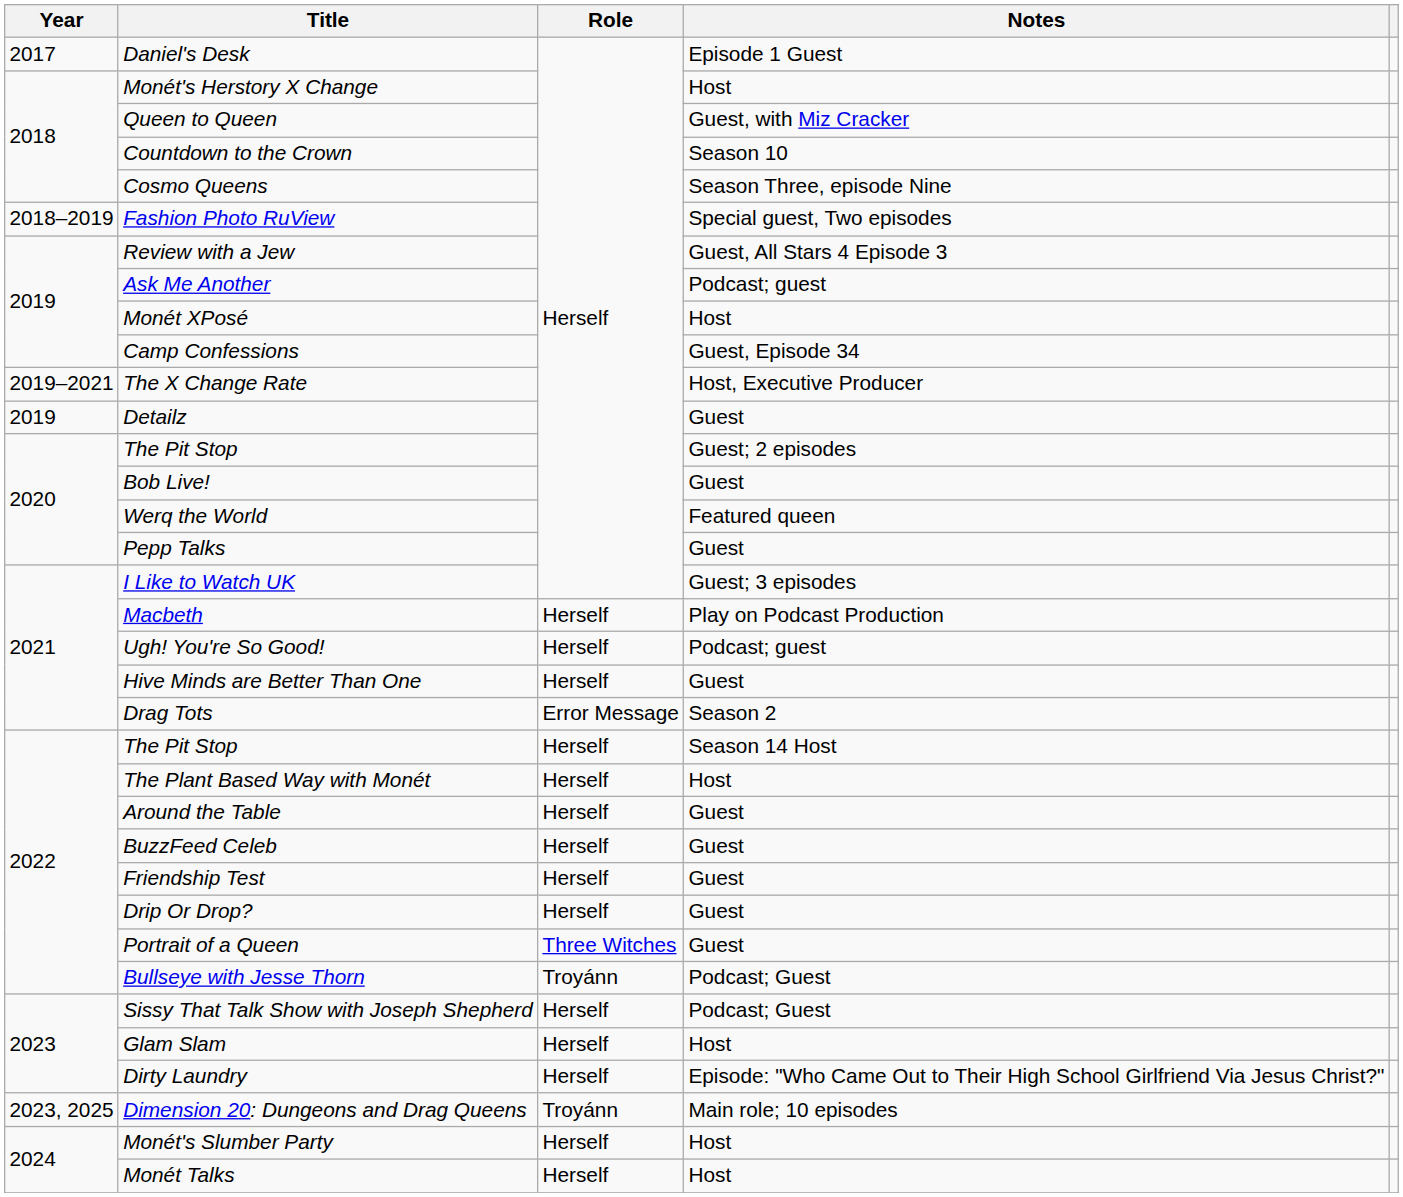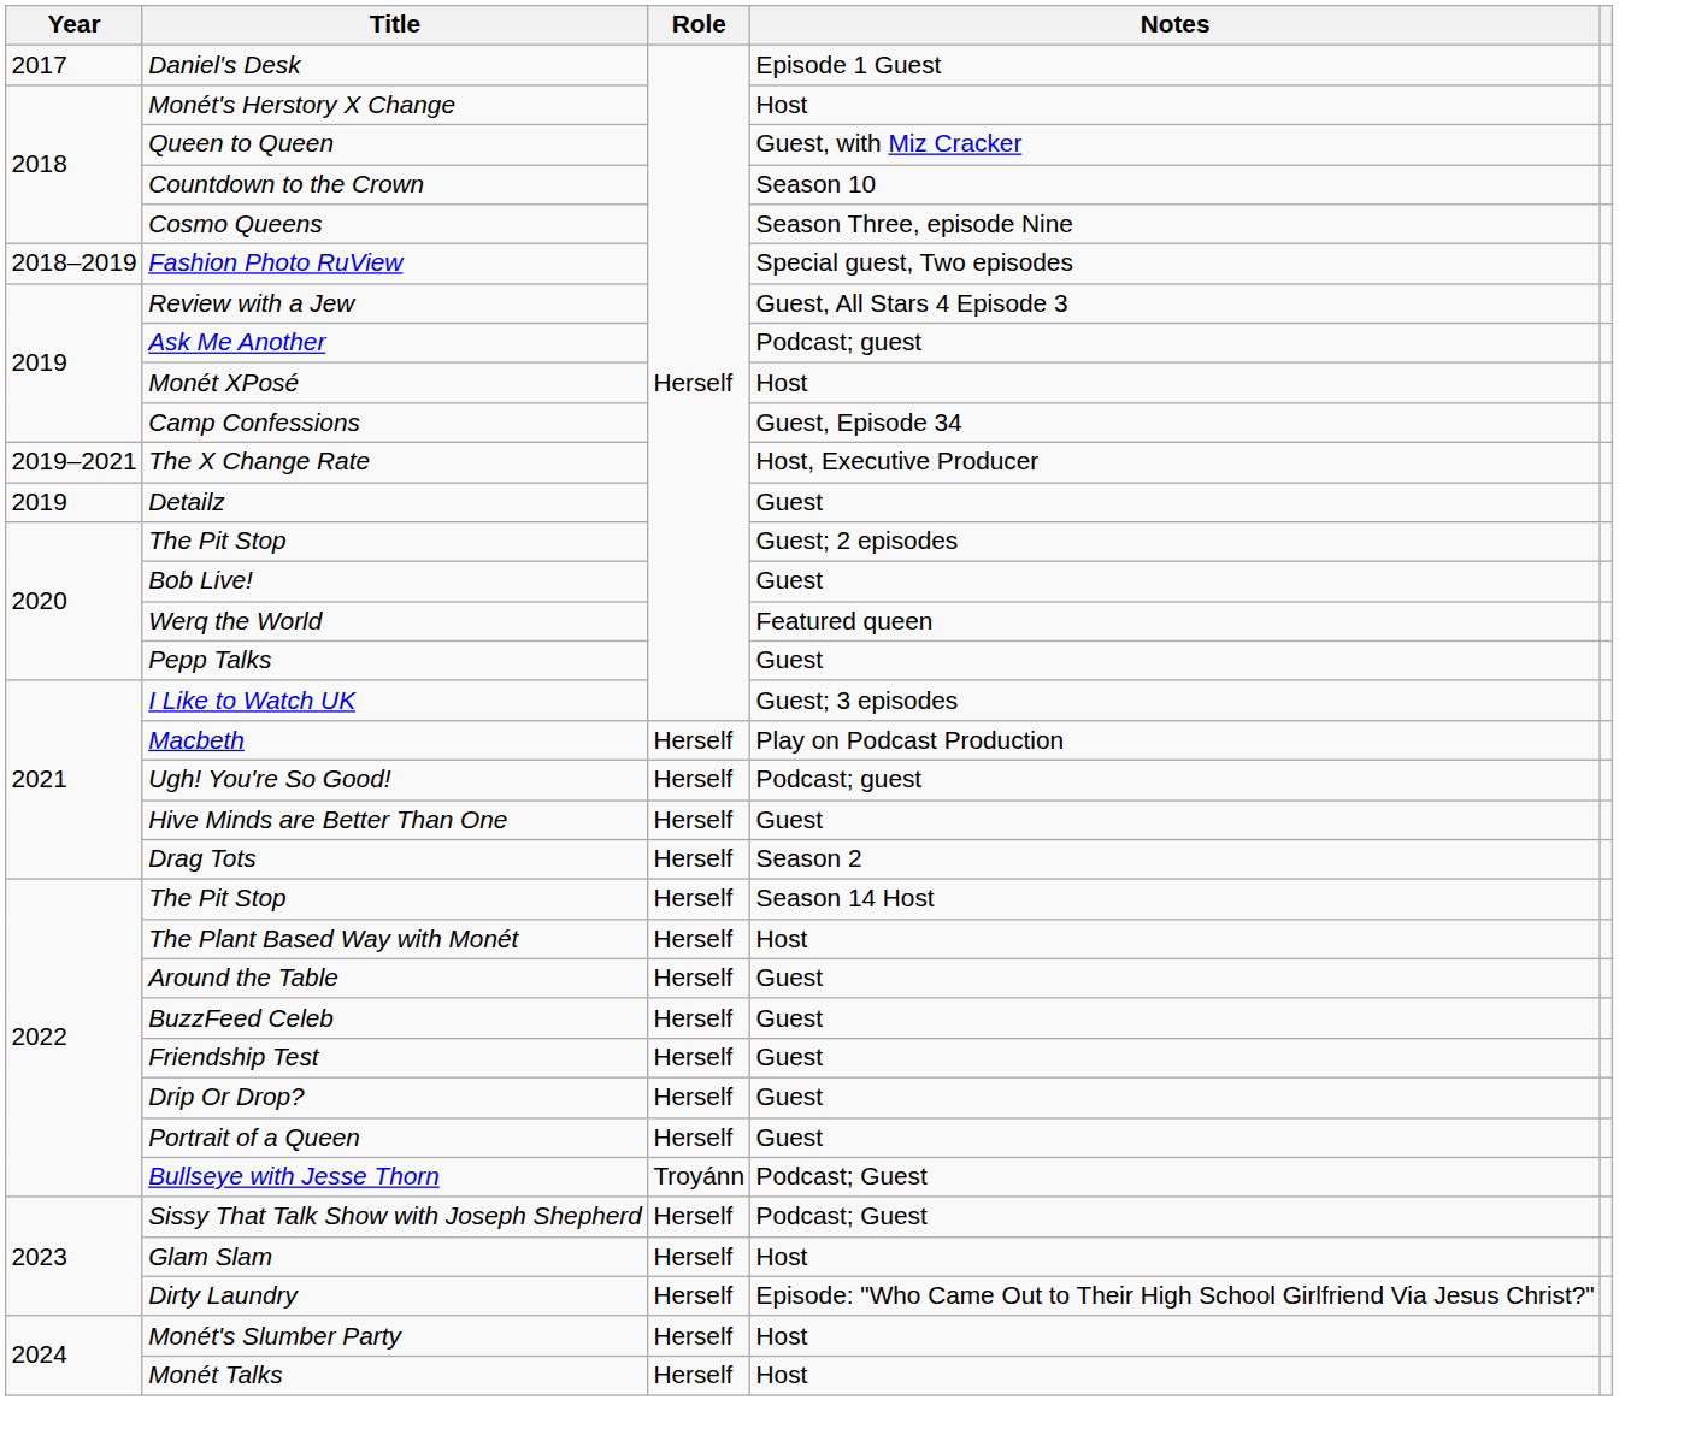 <table class="wikitable plainrowheaders sortable">
 <tr>
 <th scope="col">Year</th>
 <th scope="col">Title</th>
 <th scope="col">Role</th>
 <th scope="col">Notes</th>
 <th style="text-align: center;" class="unsortable"></th>
 </tr>
 <tr>
 <td>2017</td>
 <td><em>Daniel's Desk</em></td>
 <td rowspan="17">Herself</td>
 <td>Episode 1 Guest</td>
 <td style="text-align: center;"></td>
 </tr>
 <tr>
 <td rowspan="4">2018</td>
 <td><em>Monét's Herstory X Change</em></td>
 <td>Host</td>
 <td style="text-align: center;"></td>
 </tr>
 <tr>
 <td><em>Queen to Queen</em></td>
 <td>Guest, with <a href='#'>Miz Cracker</a></td>
 <td style="text-align: center;"></td>
 </tr>
 <tr>
 <td><em>Countdown to the Crown</em></td>
 <td>Season 10</td>
 <td style="text-align: center;"></td>
 </tr>
 <tr>
 <td><em>Cosmo Queens</em></td>
 <td>Season Three, episode Nine</td>
 <td style="text-align: center;"></td>
 </tr>
 <tr>
 <td>2018–2019</td>
 <td><em><a href='#'>Fashion Photo RuView</a></em></td>
 <td>Special guest, Two episodes</td>
 <td style="text-align: center;"></td>
 </tr>
 <tr>
 <td rowspan="4">2019</td>
 <td><em>Review with a Jew</em></td>
 <td>Guest, All Stars 4 Episode 3</td>
 <td style="text-align: center;"></td>
 </tr>
 <tr>
 <td><em><a href='#'>Ask Me Another</a></em></td>
 <td>Podcast; guest</td>
 <td style="text-align: center;"></td>
 </tr>
 <tr>
 <td><em>Monét XPosé</em></td>
 <td>Host</td>
 <td style="text-align: center;"></td>
 </tr>
 <tr>
 <td><em>Camp Confessions</em></td>
 <td>Guest, Episode 34</td>
 <td style="text-align: center;"></td>
 </tr>
 <tr>
 <td>2019–2021</td>
 <td><em>The X Change Rate</em></td>
 <td>Host, Executive Producer</td>
 <td style="text-align: center;"></td>
 </tr>
 <tr>
 <td>2019</td>
 <td><em>Detailz</em></td>
 <td>Guest</td>
 <td style="text-align: center;"></td>
 </tr>
 <tr>
 <td rowspan="4">2020</td>
 <td><em>The Pit Stop</em></td>
 <td>Guest; 2 episodes</td>
 <td style="text-align: center;"></td>
 </tr>
 <tr>
 <td><em>Bob Live!</em></td>
 <td>Guest</td>
 <td style="text-align: center;"></td>
 </tr>
 <tr>
 <td><em>Werq the World</em></td>
 <td>Featured queen</td>
 <td style="text-align: center;"></td>
 </tr>
 <tr>
 <td><em>Pepp Talks</em></td>
 <td>Guest</td>
 <td style="text-align: center;"></td>
 </tr>
 <tr>
 <td rowspan="5">2021</td>
 <td><em><a href='#'>I Like to Watch UK</a></em></td>
 <td>Guest; 3 episodes</td>
 <td style="text-align: center;"></td>
 </tr>
 <tr>
 <td><em><a href='#'>Macbeth</a></em></td>
 <td>Herself</td>
 <td>Play on Podcast Production</td>
 <td style="text-align: center;"></td>
 </tr>
 <tr>
 <td><em>Ugh! You're So Good!</em></td>
 <td>Herself</td>
 <td>Podcast; guest</td>
 <td style="text-align: center;"></td>
 </tr>
 <tr>
 <td><em>Hive Minds are Better Than One</em></td>
 <td>Herself</td>
 <td>Guest</td>
 <td style="text-align: center;"></td>
 </tr>
 <tr>
 <td><em>Drag Tots</em></td>
-<td>Error Message</td>
+<td>Herself</td>
 <td>Season 2</td>
 <td style="text-align: center;"></td>
 </tr>
 <tr>
 <td rowspan="8">2022</td>
 <td><em>The Pit Stop</em></td>
 <td>Herself</td>
 <td>Season 14 Host</td>
 <td style="text-align: center;"></td>
 </tr>
 <tr>
 <td><em>The Plant Based Way with Monét</em></td>
 <td>Herself</td>
 <td>Host</td>
 <td style="text-align: center;"></td>
 </tr>
 <tr>
 <td><em>Around the Table</em></td>
 <td>Herself</td>
 <td>Guest</td>
 <td style="text-align: center;"></td>
 </tr>
 <tr>
 <td><em>BuzzFeed Celeb</em></td>
 <td>Herself</td>
 <td>Guest</td>
 <td style="text-align: center;"></td>
 </tr>
 <tr>
 <td><em>Friendship Test</em></td>
 <td>Herself</td>
 <td>Guest</td>
 <td style="text-align: center;"></td>
 </tr>
 <tr>
 <td><em>Drip Or Drop?</em></td>
 <td>Herself</td>
 <td>Guest</td>
 <td style="text-align: center;"></td>
 </tr>
 <tr>
 <td><em>Portrait of a Queen</em></td>
-<td><a href='#'>Three Witches</a></td>
+<td>Herself</td>
 <td>Guest</td>
 <td style="text-align: center;"></td>
 </tr>
 <tr>
 <td><em><a href='#'>Bullseye with Jesse Thorn</a></em></td>
 <td>Troyánn</td>
 <td>Podcast; Guest</td>
 <td style="text-align: center;"></td>
 </tr>
 <tr>
 <td rowspan="3">2023</td>
 <td><em>Sissy That Talk Show with Joseph Shepherd</em></td>
 <td>Herself</td>
 <td>Podcast; Guest</td>
 <td style="text-align: center;"></td>
 </tr>
 <tr>
 <td><em>Glam Slam</em></td>
 <td>Herself</td>
 <td>Host</td>
 <td style="text-align: center;"></td>
 </tr>
 <tr>
 <td><em>Dirty Laundry</em></td>
 <td>Herself</td>
 <td>Episode: "Who Came Out to Their High School Girlfriend Via Jesus Christ?"</td>
 <td style="text-align: center;"></td>
 </tr>
 <tr>
-<td>2023, 2025</td>
-<td><em><a href='#'>Dimension 20</a>: Dungeons and Drag Queens</em></td>
-<td>Troyánn</td>
-<td>Main role; 10 episodes</td>
-<td style="text-align: center;"></td>
-</tr>
-<tr>
 <td rowspan="4">2024</td>
 <td><em>Monét's Slumber Party</em></td>
 <td>Herself</td>
 <td>Host</td>
 <td style="text-align: center;"></td>
 </tr>
 <tr>
 <td><em>Monét Talks</em></td>
 <td>Herself</td>
 <td>Host</td>
 <td style="text-align: center;"></td>
 </tr>
 </table>
